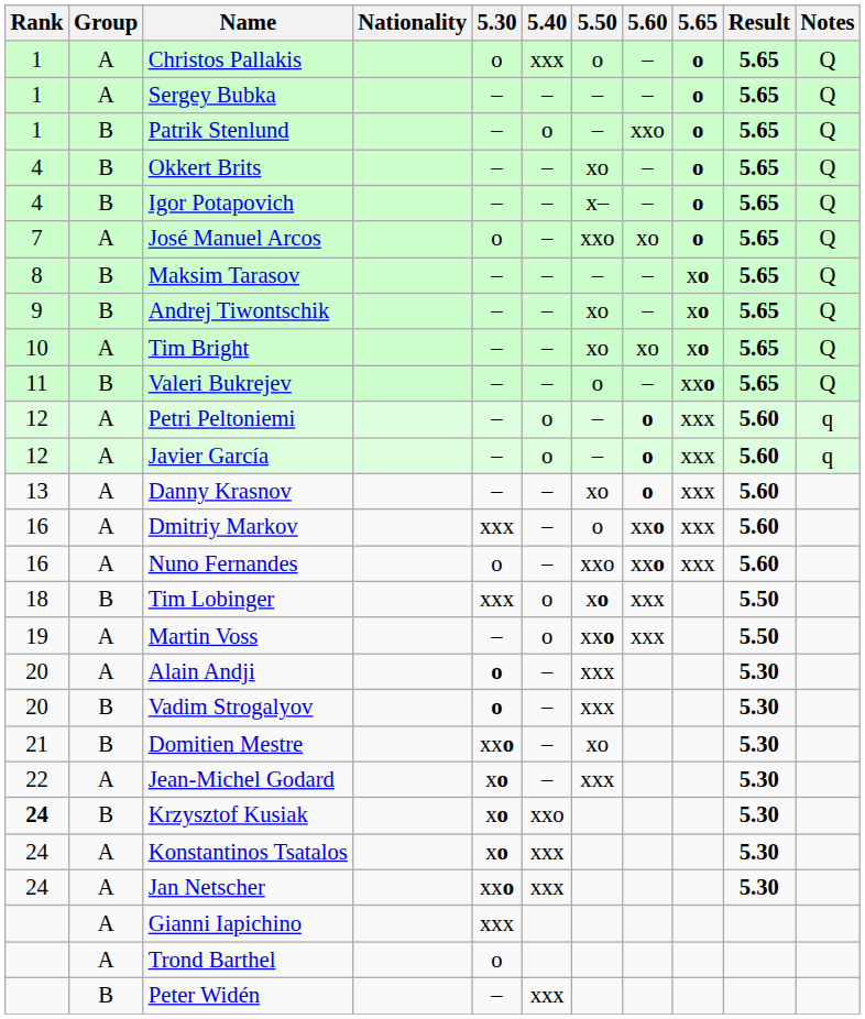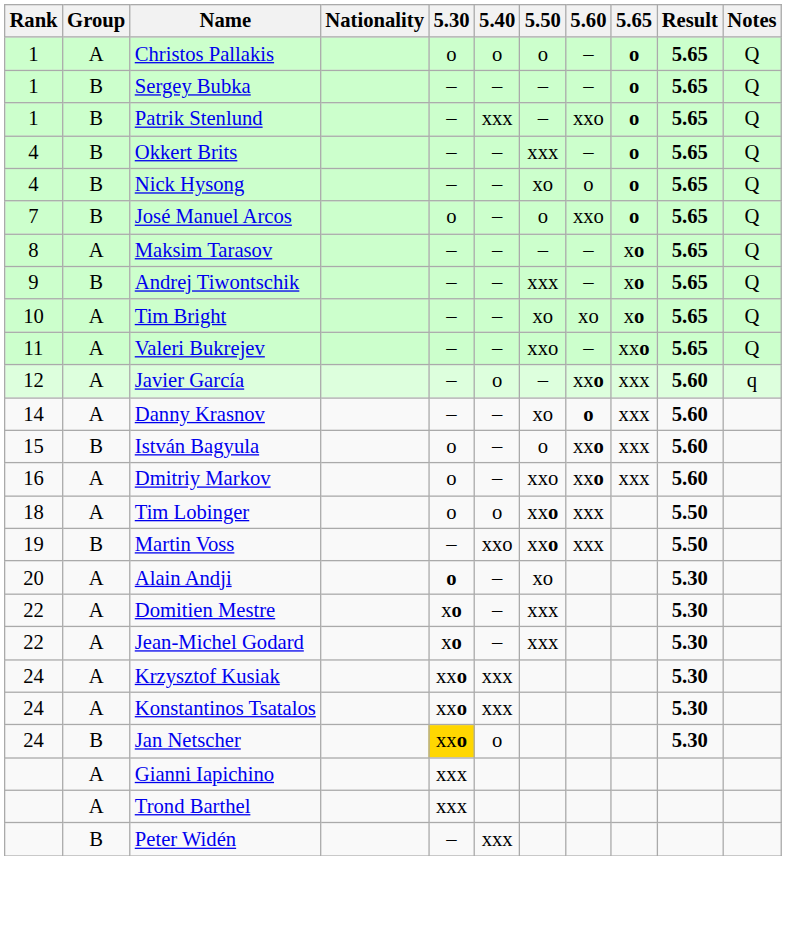 <table class="wikitable sortable" style="text-align:center">
 <tr>
 <th>Rank</th>
 <th>Group</th>
 <th>Name</th>
 <th>Nationality</th>
 <th>5.30</th>
 <th>5.40</th>
 <th>5.50</th>
 <th>5.60</th>
 <th>5.65</th>
 <th>Result</th>
 <th>Notes</th>
 </tr>
 <tr bgcolor=ccffcc>
 <td>1</td>
 <td>A</td>
 <td align="left"><a href='#'>Christos Pallakis</a></td>
 <td align=left></td>
 <td>o</td>
-<td>xxx</td>
+<td>o</td>
 <td>o</td>
 <td>–</td>
 <td><strong>o</strong></td>
 <td><strong>5.65</strong></td>
 <td>Q</td>
 </tr>
 <tr bgcolor=ccffcc>
 <td>1</td>
-<td>A</td>
+<td>B</td>
 <td align="left"><a href='#'>Sergey Bubka</a></td>
 <td align=left></td>
 <td>–</td>
 <td>–</td>
 <td>–</td>
 <td>–</td>
 <td><strong>o</strong></td>
 <td><strong>5.65</strong></td>
 <td>Q</td>
 </tr>
 <tr bgcolor=ccffcc>
 <td>1</td>
 <td>B</td>
 <td align="left"><a href='#'>Patrik Stenlund</a></td>
 <td align=left></td>
 <td>–</td>
-<td>o</td>
+<td>xxx</td>
 <td>–</td>
 <td>xxo</td>
 <td><strong>o</strong></td>
 <td><strong>5.65</strong></td>
 <td>Q</td>
 </tr>
 <tr bgcolor=ccffcc>
 <td>4</td>
 <td>B</td>
 <td align="left"><a href='#'>Okkert Brits</a></td>
 <td align=left></td>
 <td>–</td>
 <td>–</td>
-<td>xo</td>
+<td>xxx</td>
 <td>–</td>
 <td><strong>o</strong></td>
 <td><strong>5.65</strong></td>
 <td>Q</td>
 </tr>
 <tr bgcolor=ccffcc>
 <td>4</td>
 <td>B</td>
-<td align="left"><a href='#'>Igor Potapovich</a></td>
+<td align="left"><a href='#'>Nick Hysong</a></td>
 <td align=left></td>
 <td>–</td>
 <td>–</td>
-<td>x–</td>
-<td>–</td>
+<td>xo</td>
+<td>o</td>
 <td><strong>o</strong></td>
 <td><strong>5.65</strong></td>
 <td>Q</td>
 </tr>
 <tr bgcolor=ccffcc>
 <td>7</td>
-<td>A</td>
+<td>B</td>
 <td align="left"><a href='#'>José Manuel Arcos</a></td>
 <td align=left></td>
 <td>o</td>
 <td>–</td>
+<td>o</td>
 <td>xxo</td>
-<td>xo</td>
 <td><strong>o</strong></td>
 <td><strong>5.65</strong></td>
 <td>Q</td>
 </tr>
 <tr bgcolor=ccffcc>
 <td>8</td>
-<td>B</td>
+<td>A</td>
 <td align="left"><a href='#'>Maksim Tarasov</a></td>
 <td align=left></td>
 <td>–</td>
 <td>–</td>
 <td>–</td>
 <td>–</td>
 <td>x<strong>o</strong></td>
 <td><strong>5.65</strong></td>
 <td>Q</td>
 </tr>
 <tr bgcolor=ccffcc>
 <td>9</td>
 <td>B</td>
 <td align="left"><a href='#'>Andrej Tiwontschik</a></td>
 <td align=left></td>
 <td>–</td>
 <td>–</td>
-<td>xo</td>
+<td>xxx</td>
 <td>–</td>
 <td>x<strong>o</strong></td>
 <td><strong>5.65</strong></td>
 <td>Q</td>
 </tr>
 <tr bgcolor=ccffcc>
 <td>10</td>
 <td>A</td>
 <td align="left"><a href='#'>Tim Bright</a></td>
 <td align=left></td>
 <td>–</td>
 <td>–</td>
 <td>xo</td>
 <td>xo</td>
 <td>x<strong>o</strong></td>
 <td><strong>5.65</strong></td>
 <td>Q</td>
 </tr>
 <tr bgcolor=ccffcc>
 <td>11</td>
-<td>B</td>
+<td>A</td>
 <td align="left"><a href='#'>Valeri Bukrejev</a></td>
 <td align=left></td>
 <td>–</td>
 <td>–</td>
-<td>o</td>
+<td>xxo</td>
 <td>–</td>
 <td>xx<strong>o</strong></td>
 <td><strong>5.65</strong></td>
 <td>Q</td>
-</tr>
-<tr bgcolor=ddffdd>
-<td>12</td>
-<td>A</td>
-<td align="left"><a href='#'>Petri Peltoniemi</a></td>
-<td align=left></td>
-<td>–</td>
-<td>o</td>
-<td>–</td>
-<td><strong>o</strong></td>
-<td>xxx</td>
-<td><strong>5.60</strong></td>
-<td>q</td>
 </tr>
 <tr bgcolor=ddffdd>
 <td>12</td>
 <td>A</td>
 <td align="left"><a href='#'>Javier García</a></td>
 <td align=left></td>
 <td>–</td>
 <td>o</td>
 <td>–</td>
-<td><strong>o</strong></td>
+<td>xx<strong>o</strong></td>
 <td>xxx</td>
 <td><strong>5.60</strong></td>
 <td>q</td>
 </tr>
 <tr>
-<td>13</td>
+<td>14</td>
 <td>A</td>
 <td align="left"><a href='#'>Danny Krasnov</a></td>
 <td align=left></td>
 <td>–</td>
 <td>–</td>
 <td>xo</td>
 <td><strong>o</strong></td>
 <td>xxx</td>
 <td><strong>5.60</strong></td>
 <td></td>
 </tr>
 <tr>
-<td>16</td>
-<td>A</td>
-<td align="left"><a href='#'>Dmitriy Markov</a></td>
+<td>15</td>
+<td>B</td>
+<td align="left"><a href='#'>István Bagyula</a></td>
 <td align=left></td>
-<td>xxx</td>
+<td>o</td>
 <td>–</td>
 <td>o</td>
 <td>xx<strong>o</strong></td>
 <td>xxx</td>
 <td><strong>5.60</strong></td>
 <td></td>
 </tr>
 <tr>
 <td>16</td>
 <td>A</td>
-<td align="left"><a href='#'>Nuno Fernandes</a></td>
+<td align="left"><a href='#'>Dmitriy Markov</a></td>
 <td align=left></td>
 <td>o</td>
 <td>–</td>
 <td>xxo</td>
 <td>xx<strong>o</strong></td>
 <td>xxx</td>
 <td><strong>5.60</strong></td>
 <td></td>
 </tr>
 <tr>
 <td>18</td>
-<td>B</td>
+<td>A</td>
 <td align="left"><a href='#'>Tim Lobinger</a></td>
 <td align=left></td>
-<td>xxx</td>
 <td>o</td>
-<td>x<strong>o</strong></td>
+<td>o</td>
+<td>xx<strong>o</strong></td>
 <td>xxx</td>
 <td></td>
 <td><strong>5.50</strong></td>
 <td></td>
 </tr>
 <tr>
 <td>19</td>
-<td>A</td>
+<td>B</td>
 <td align="left"><a href='#'>Martin Voss</a></td>
 <td align=left></td>
 <td>–</td>
-<td>o</td>
+<td>xxo</td>
 <td>xx<strong>o</strong></td>
 <td>xxx</td>
 <td></td>
 <td><strong>5.50</strong></td>
 <td></td>
 </tr>
 <tr>
 <td>20</td>
 <td>A</td>
 <td align="left"><a href='#'>Alain Andji</a></td>
 <td align=left></td>
 <td><strong>o</strong></td>
 <td>–</td>
-<td>xxx</td>
+<td>xo</td>
 <td></td>
 <td></td>
 <td><strong>5.30</strong></td>
 <td></td>
 </tr>
 <tr>
-<td>20</td>
-<td>B</td>
-<td align="left"><a href='#'>Vadim Strogalyov</a></td>
+<td>22</td>
+<td>A</td>
+<td align="left"><a href='#'>Domitien Mestre</a></td>
 <td align=left></td>
-<td><strong>o</strong></td>
+<td>x<strong>o</strong></td>
 <td>–</td>
 <td>xxx</td>
-<td></td>
-<td></td>
-<td><strong>5.30</strong></td>
-<td></td>
-</tr>
-<tr>
-<td>21</td>
-<td>B</td>
-<td align="left"><a href='#'>Domitien Mestre</a></td>
-<td align=left></td>
-<td>xx<strong>o</strong></td>
-<td>–</td>
-<td>xo</td>
 <td></td>
 <td></td>
 <td><strong>5.30</strong></td>
 <td></td>
 </tr>
 <tr>
 <td>22</td>
 <td>A</td>
 <td align="left"><a href='#'>Jean-Michel Godard</a></td>
 <td align=left></td>
 <td>x<strong>o</strong></td>
 <td>–</td>
 <td>xxx</td>
 <td></td>
 <td></td>
 <td><strong>5.30</strong></td>
 <td></td>
 </tr>
 <tr>
-<td><strong>24</strong></td>
-<td>B</td>
+<td>24</td>
+<td>A</td>
 <td align="left"><a href='#'>Krzysztof Kusiak</a></td>
 <td align=left></td>
-<td>x<strong>o</strong></td>
-<td>xxo</td>
+<td>xx<strong>o</strong></td>
+<td>xxx</td>
 <td></td>
 <td></td>
 <td></td>
 <td><strong>5.30</strong></td>
 <td></td>
 </tr>
 <tr>
 <td>24</td>
 <td>A</td>
 <td align="left"><a href='#'>Konstantinos Tsatalos</a></td>
 <td align=left></td>
-<td>x<strong>o</strong></td>
+<td>xx<strong>o</strong></td>
 <td>xxx</td>
 <td></td>
 <td></td>
 <td></td>
 <td><strong>5.30</strong></td>
 <td></td>
 </tr>
 <tr>
 <td>24</td>
-<td>A</td>
+<td>B</td>
 <td align="left"><a href='#'>Jan Netscher</a></td>
 <td align=left></td>
-<td>xx<strong>o</strong></td>
-<td>xxx</td>
+<td style="background: gold;">xx<strong>o</strong></td>
+<td>o</td>
 <td></td>
 <td></td>
 <td></td>
 <td><strong>5.30</strong></td>
 <td></td>
 </tr>
 <tr>
 <td></td>
 <td>A</td>
 <td align="left"><a href='#'>Gianni Iapichino</a></td>
 <td align=left></td>
 <td>xxx</td>
 <td></td>
 <td></td>
 <td></td>
 <td></td>
 <td><strong></strong></td>
 <td></td>
 </tr>
 <tr>
 <td></td>
 <td>A</td>
 <td align="left"><a href='#'>Trond Barthel</a></td>
 <td align=left></td>
-<td>o</td>
+<td>xxx</td>
 <td></td>
 <td></td>
 <td></td>
 <td></td>
 <td><strong></strong></td>
 <td></td>
 </tr>
 <tr>
 <td></td>
 <td>B</td>
 <td align="left"><a href='#'>Peter Widén</a></td>
 <td align=left></td>
 <td>–</td>
 <td>xxx</td>
 <td></td>
 <td></td>
 <td></td>
 <td><strong></strong></td>
 <td></td>
 </tr>
 </table>
